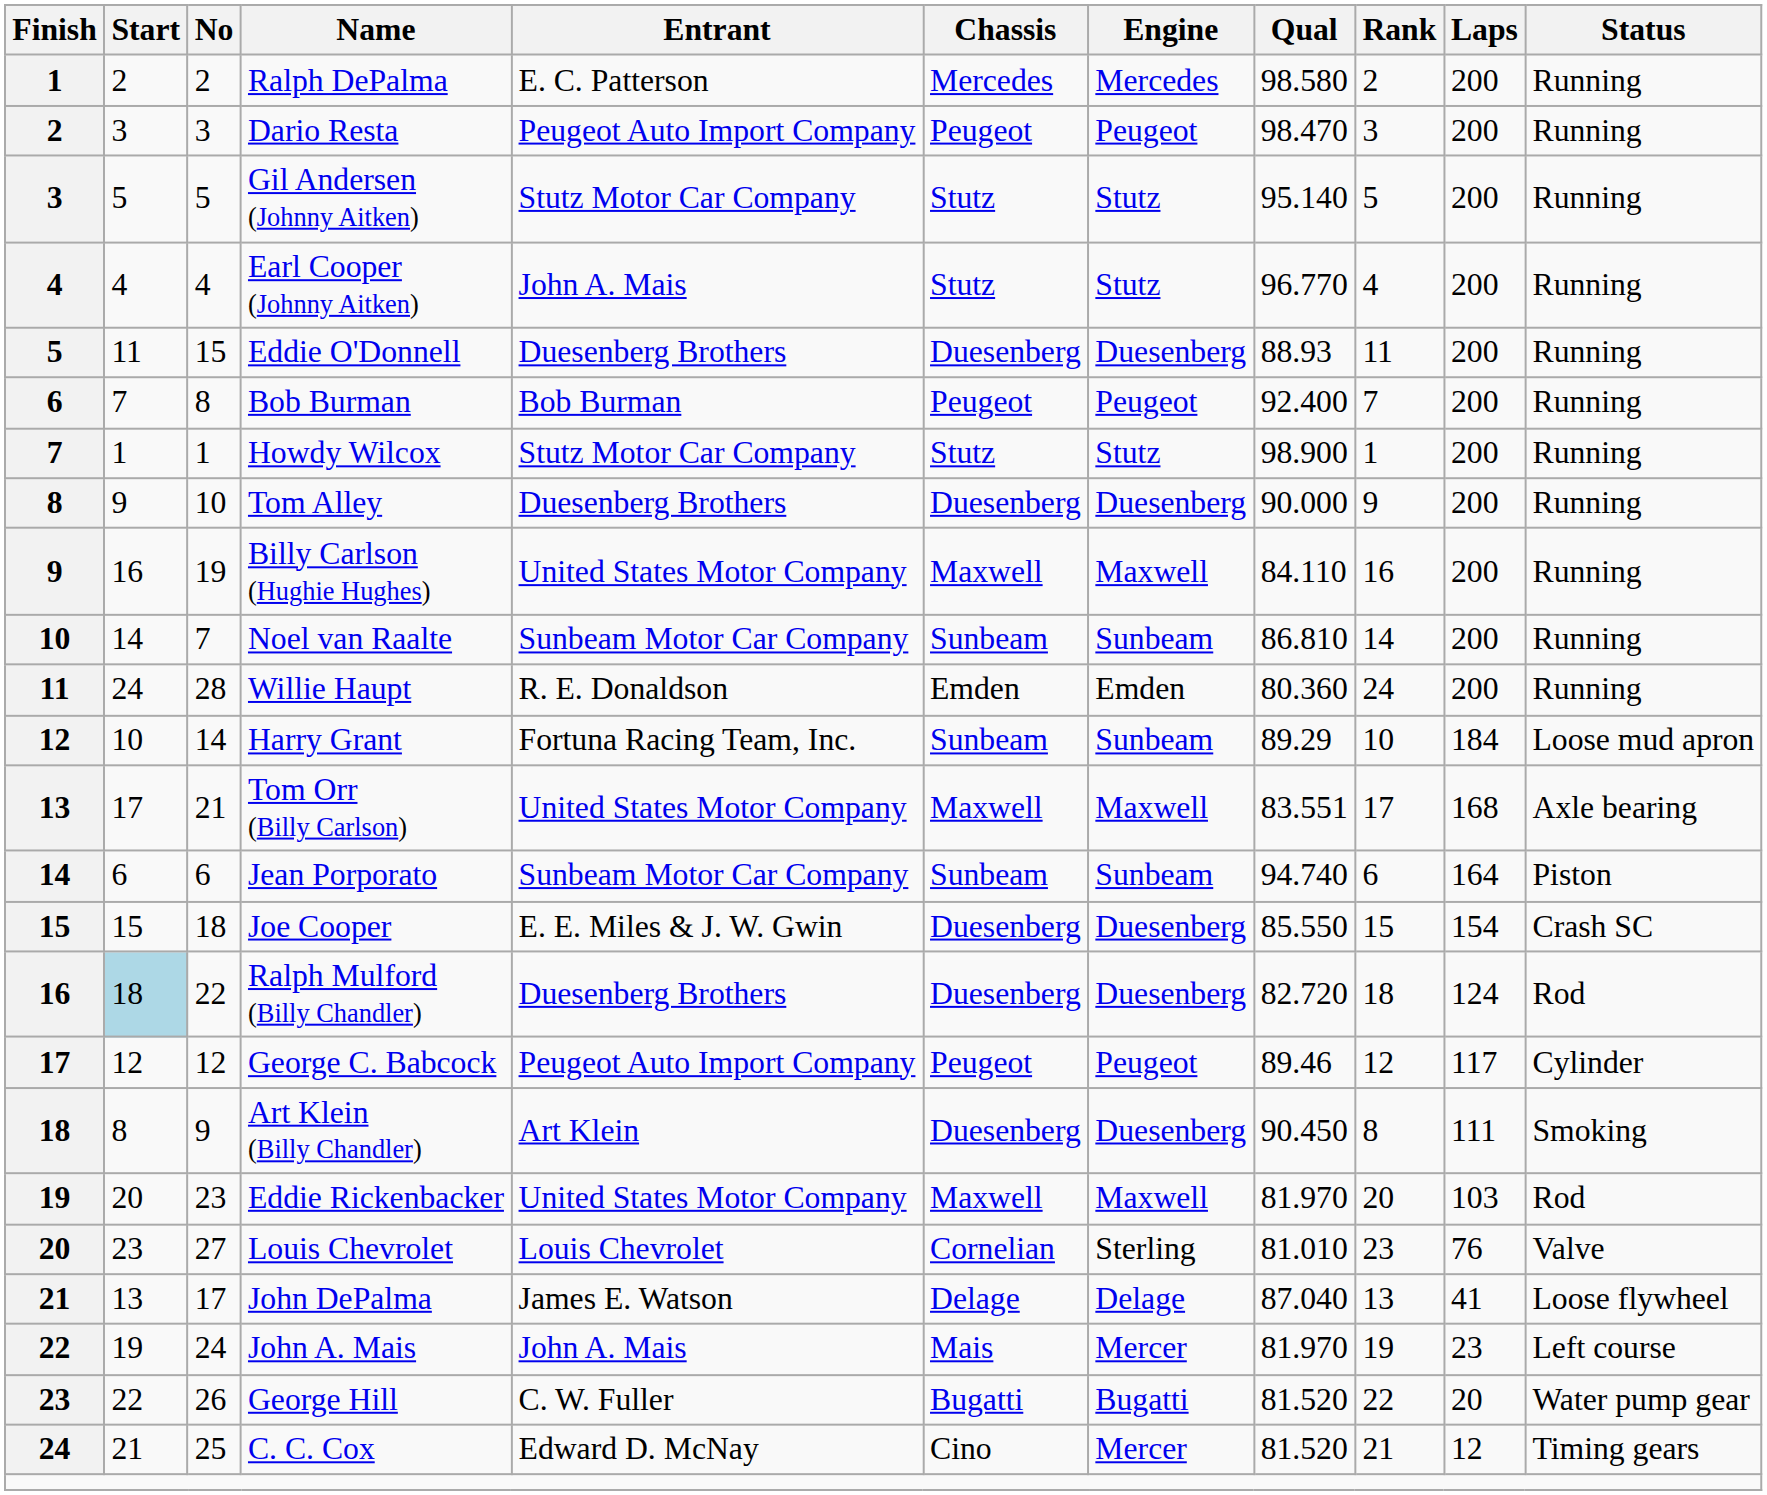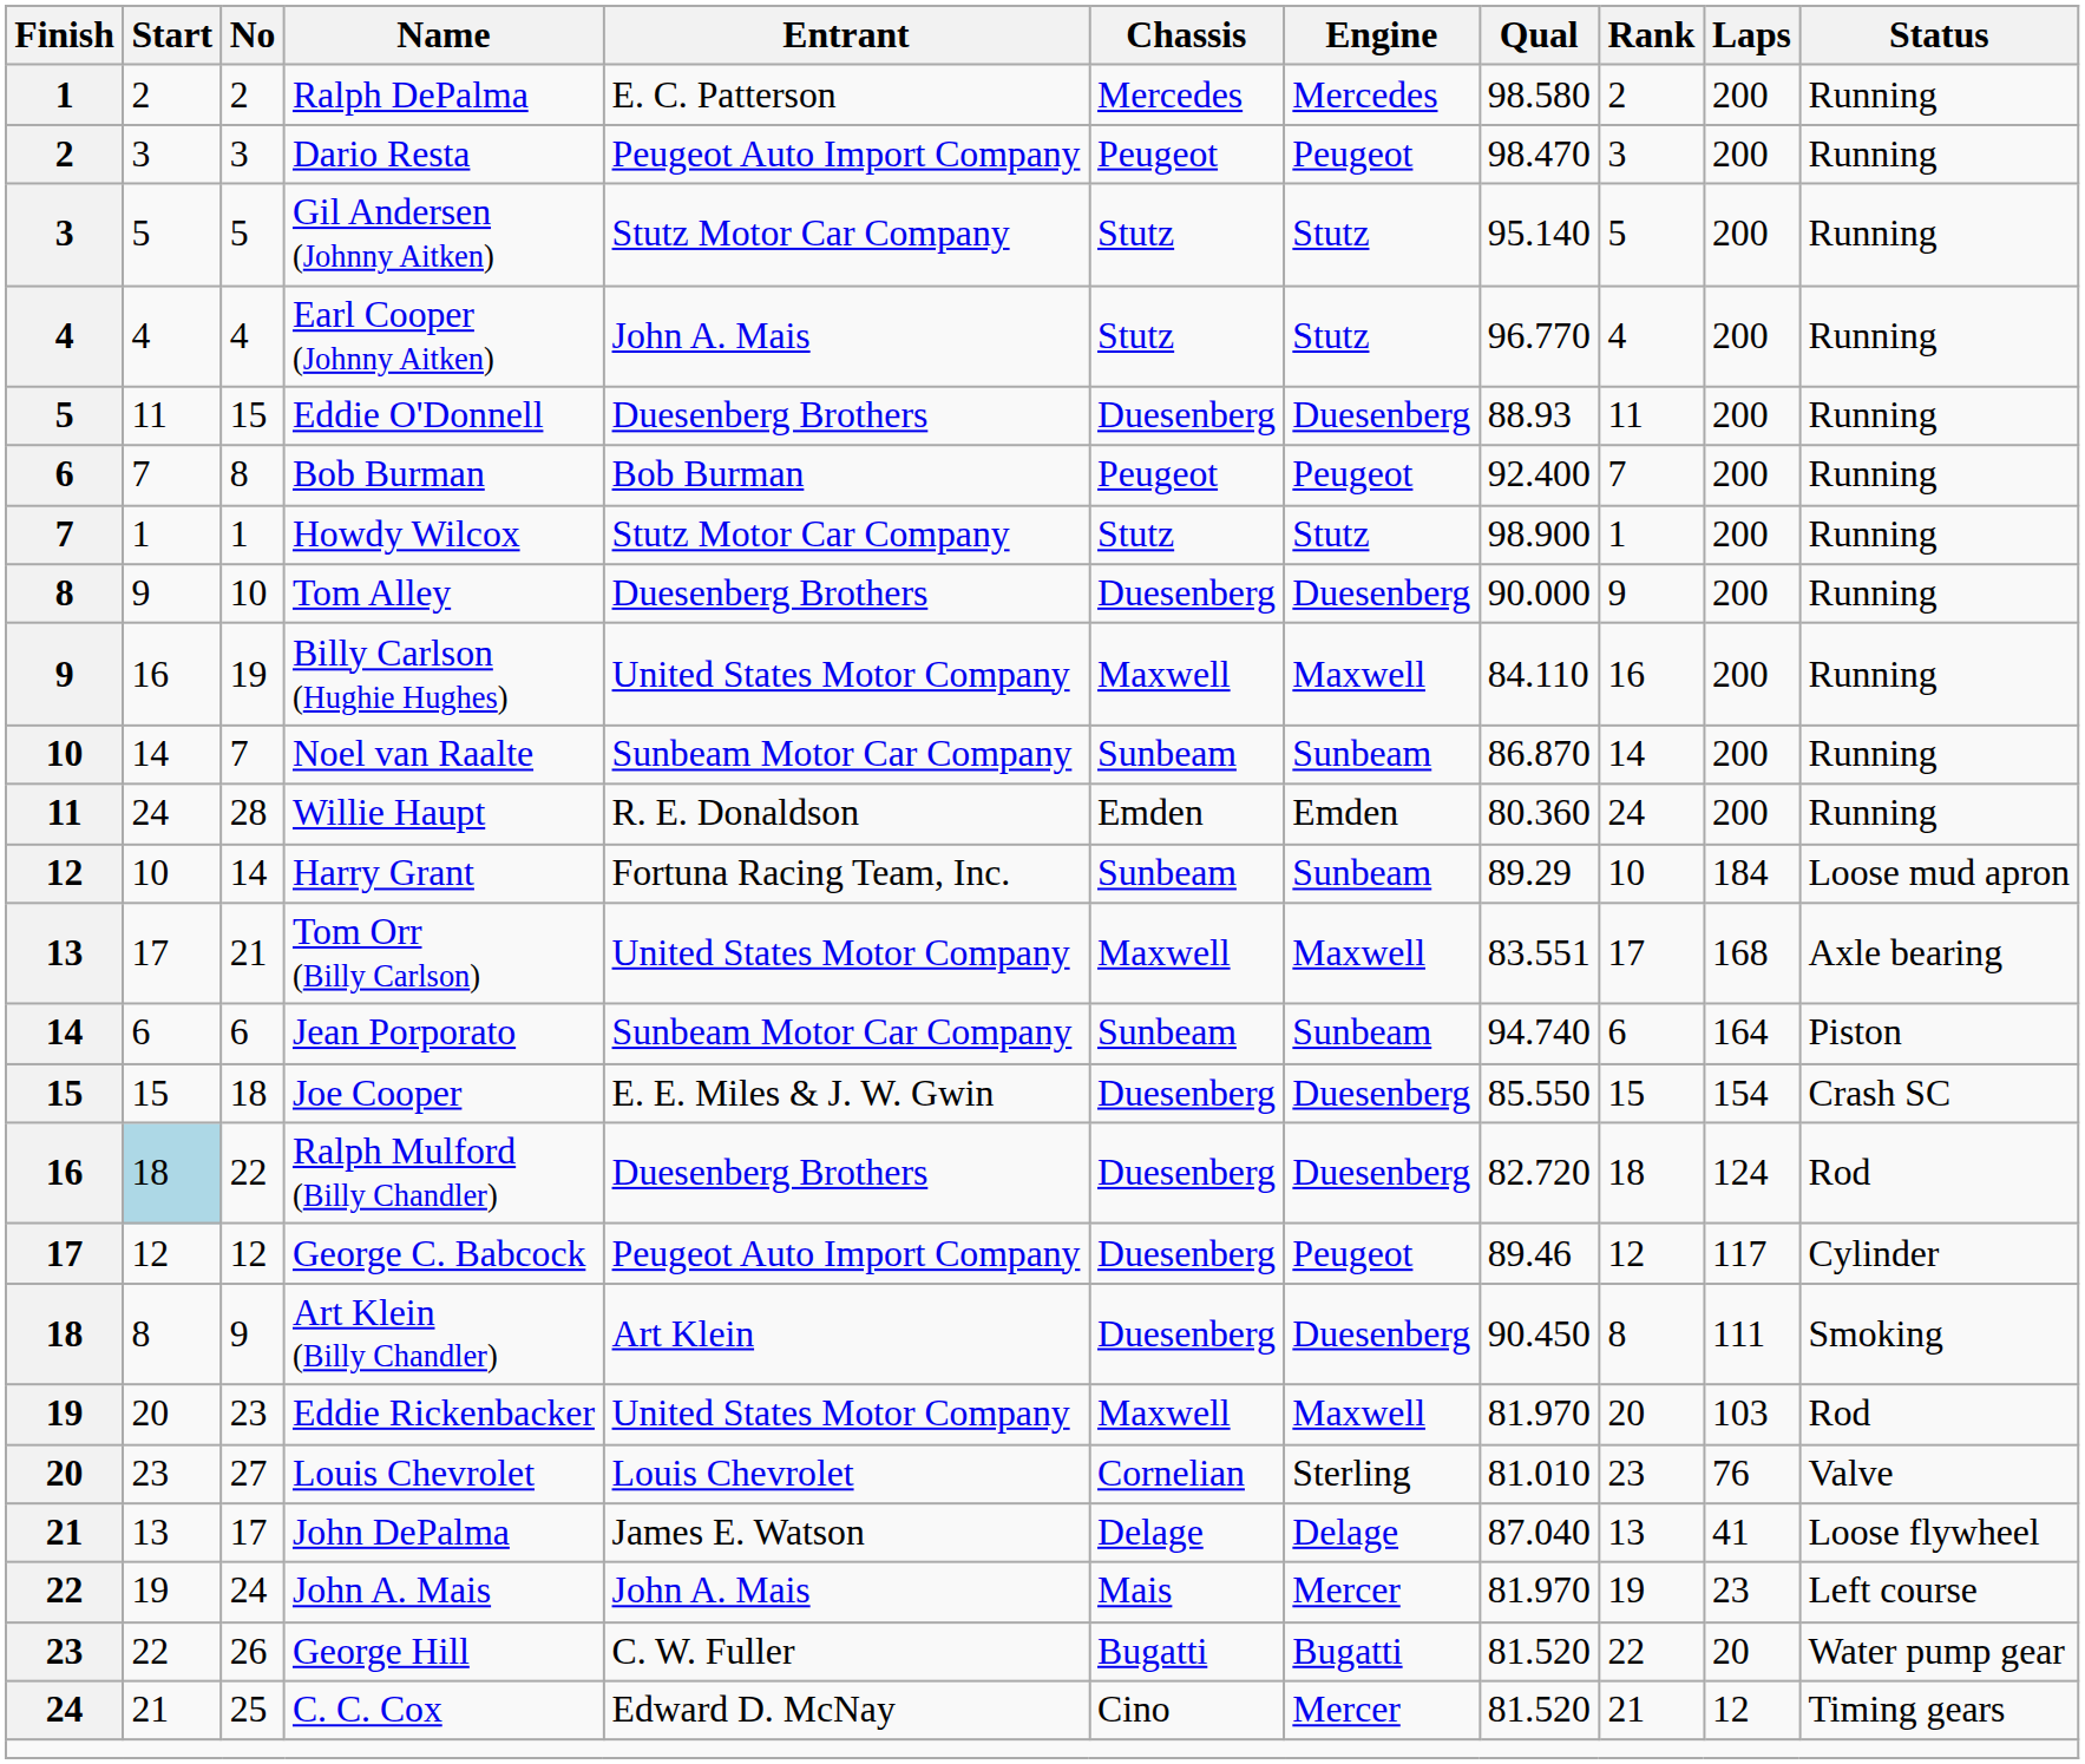 <table class="wikitable">
 <tr>
 <th>Finish</th>
 <th>Start</th>
 <th>No</th>
 <th>Name</th>
 <th>Entrant</th>
 <th>Chassis</th>
 <th>Engine</th>
 <th>Qual</th>
 <th>Rank</th>
 <th>Laps</th>
 <th>Status</th>
 </tr>
 <tr>
 <th>1</th>
 <td>2</td>
 <td>2</td>
 <td> <a href='#'>Ralph DePalma</a></td>
 <td>E. C. Patterson</td>
 <td><a href='#'>Mercedes</a></td>
 <td><a href='#'>Mercedes</a></td>
 <td>98.580</td>
 <td>2</td>
 <td>200</td>
 <td>Running</td>
 </tr>
 <tr>
 <th>2</th>
 <td>3</td>
 <td>3</td>
 <td> <a href='#'>Dario Resta</a> <strong></strong></td>
 <td><a href='#'>Peugeot Auto Import Company</a></td>
 <td><a href='#'>Peugeot</a></td>
 <td><a href='#'>Peugeot</a></td>
 <td>98.470</td>
 <td>3</td>
 <td>200</td>
 <td>Running</td>
 </tr>
 <tr>
 <th>3</th>
 <td>5</td>
 <td>5</td>
 <td> <a href='#'>Gil Andersen</a><br><small>(<a href='#'>Johnny Aitken</a>)</small></td>
 <td><a href='#'>Stutz Motor Car Company</a></td>
 <td><a href='#'>Stutz</a></td>
 <td><a href='#'>Stutz</a></td>
 <td>95.140</td>
 <td>5</td>
 <td>200</td>
 <td>Running</td>
 </tr>
 <tr>
 <th>4</th>
 <td>4</td>
 <td>4</td>
 <td> <a href='#'>Earl Cooper</a><br><small>(<a href='#'>Johnny Aitken</a>)</small></td>
 <td><a href='#'>John A. Mais</a></td>
 <td><a href='#'>Stutz</a></td>
 <td><a href='#'>Stutz</a></td>
 <td>96.770</td>
 <td>4</td>
 <td>200</td>
 <td>Running</td>
 </tr>
 <tr>
 <th>5</th>
 <td>11</td>
 <td>15</td>
 <td> <a href='#'>Eddie O'Donnell</a> <strong></strong></td>
 <td><a href='#'>Duesenberg Brothers</a></td>
 <td><a href='#'>Duesenberg</a></td>
 <td><a href='#'>Duesenberg</a></td>
 <td>88.93</td>
 <td>11</td>
 <td>200</td>
 <td>Running</td>
 </tr>
 <tr>
 <th>6</th>
 <td>7</td>
 <td>8</td>
 <td> <a href='#'>Bob Burman</a></td>
 <td><a href='#'>Bob Burman</a></td>
 <td><a href='#'>Peugeot</a></td>
 <td><a href='#'>Peugeot</a></td>
 <td>92.400</td>
 <td>7</td>
 <td>200</td>
 <td>Running</td>
 </tr>
 <tr>
 <th>7</th>
 <td>1</td>
 <td>1</td>
 <td> <a href='#'>Howdy Wilcox</a></td>
 <td><a href='#'>Stutz Motor Car Company</a></td>
 <td><a href='#'>Stutz</a></td>
 <td><a href='#'>Stutz</a></td>
 <td>98.900</td>
 <td>1</td>
 <td>200</td>
 <td>Running</td>
 </tr>
 <tr>
 <th>8</th>
 <td>9</td>
 <td>10</td>
 <td> <a href='#'>Tom Alley</a> <strong></strong></td>
 <td><a href='#'>Duesenberg Brothers</a></td>
 <td><a href='#'>Duesenberg</a></td>
 <td><a href='#'>Duesenberg</a></td>
 <td>90.000</td>
 <td>9</td>
 <td>200</td>
 <td>Running</td>
 </tr>
 <tr>
 <th>9</th>
 <td>16</td>
 <td>19</td>
 <td> <a href='#'>Billy Carlson</a><br><small>(<a href='#'>Hughie Hughes</a>)</small></td>
 <td><a href='#'>United States Motor Company</a></td>
 <td><a href='#'>Maxwell</a></td>
 <td><a href='#'>Maxwell</a></td>
 <td>84.110</td>
 <td>16</td>
 <td>200</td>
 <td>Running</td>
 </tr>
 <tr>
 <th>10</th>
 <td>14</td>
 <td>7</td>
 <td> <a href='#'>Noel van Raalte</a> <strong></strong></td>
 <td><a href='#'>Sunbeam Motor Car Company</a></td>
 <td><a href='#'>Sunbeam</a></td>
 <td><a href='#'>Sunbeam</a></td>
-<td>86.810</td>
+<td>86.870</td>
 <td>14</td>
 <td>200</td>
 <td>Running</td>
 </tr>
 <tr>
 <th>11</th>
 <td>24</td>
 <td>28</td>
 <td> <a href='#'>Willie Haupt</a></td>
 <td>R. E. Donaldson</td>
 <td>Emden</td>
 <td>Emden</td>
 <td>80.360</td>
 <td>24</td>
 <td>200</td>
 <td>Running</td>
 </tr>
 <tr>
 <th>12</th>
 <td>10</td>
 <td>14</td>
 <td> <a href='#'>Harry Grant</a></td>
 <td>Fortuna Racing Team, Inc.</td>
 <td><a href='#'>Sunbeam</a></td>
 <td><a href='#'>Sunbeam</a></td>
 <td>89.29</td>
 <td>10</td>
 <td>184</td>
 <td>Loose mud apron</td>
 </tr>
 <tr>
 <th>13</th>
 <td>17</td>
 <td>21</td>
 <td> <a href='#'>Tom Orr</a> <strong></strong><br><small>(<a href='#'>Billy Carlson</a>)</small></td>
 <td><a href='#'>United States Motor Company</a></td>
 <td><a href='#'>Maxwell</a></td>
 <td><a href='#'>Maxwell</a></td>
 <td>83.551</td>
 <td>17</td>
 <td>168</td>
 <td>Axle bearing</td>
 </tr>
 <tr>
 <th>14</th>
 <td>6</td>
 <td>6</td>
 <td> <a href='#'>Jean Porporato</a> <strong></strong></td>
 <td><a href='#'>Sunbeam Motor Car Company</a></td>
 <td><a href='#'>Sunbeam</a></td>
 <td><a href='#'>Sunbeam</a></td>
 <td>94.740</td>
 <td>6</td>
 <td>164</td>
 <td>Piston</td>
 </tr>
 <tr>
 <th>15</th>
 <td>15</td>
 <td>18</td>
 <td> <a href='#'>Joe Cooper</a> <strong></strong></td>
 <td>E. E. Miles & J. W. Gwin</td>
 <td><a href='#'>Duesenberg</a></td>
 <td><a href='#'>Duesenberg</a></td>
 <td>85.550</td>
 <td>15</td>
 <td>154</td>
 <td>Crash SC</td>
 </tr>
 <tr>
 <th>16</th>
 <td style="background: lightblue;">18</td>
 <td>22</td>
 <td> <a href='#'>Ralph Mulford</a><br><small>(<a href='#'>Billy Chandler</a>)</small></td>
 <td><a href='#'>Duesenberg Brothers</a></td>
 <td><a href='#'>Duesenberg</a></td>
 <td><a href='#'>Duesenberg</a></td>
 <td>82.720</td>
 <td>18</td>
 <td>124</td>
 <td>Rod</td>
 </tr>
 <tr>
 <th>17</th>
 <td>12</td>
 <td>12</td>
 <td> <a href='#'>George C. Babcock</a> <strong></strong></td>
 <td><a href='#'>Peugeot Auto Import Company</a></td>
-<td><a href='#'>Peugeot</a></td>
+<td><a href='#'>Duesenberg</a></td>
 <td><a href='#'>Peugeot</a></td>
 <td>89.46</td>
 <td>12</td>
 <td>117</td>
 <td>Cylinder</td>
 </tr>
 <tr>
 <th>18</th>
 <td>8</td>
 <td>9</td>
 <td> <a href='#'>Art Klein</a><br><small>(<a href='#'>Billy Chandler</a>)</small></td>
 <td><a href='#'>Art Klein</a></td>
 <td><a href='#'>Duesenberg</a></td>
 <td><a href='#'>Duesenberg</a></td>
 <td>90.450</td>
 <td>8</td>
 <td>111</td>
 <td>Smoking</td>
 </tr>
 <tr>
 <th>19</th>
 <td>20</td>
 <td>23</td>
 <td> <a href='#'>Eddie Rickenbacker</a></td>
 <td><a href='#'>United States Motor Company</a></td>
 <td><a href='#'>Maxwell</a></td>
 <td><a href='#'>Maxwell</a></td>
 <td>81.970</td>
 <td>20</td>
 <td>103</td>
 <td>Rod</td>
 </tr>
 <tr>
 <th>20</th>
 <td>23</td>
 <td>27</td>
 <td> <a href='#'>Louis Chevrolet</a> <strong></strong></td>
 <td><a href='#'>Louis Chevrolet</a></td>
 <td><a href='#'>Cornelian</a></td>
 <td>Sterling</td>
 <td>81.010</td>
 <td>23</td>
 <td>76</td>
 <td>Valve</td>
 </tr>
 <tr>
 <th>21</th>
 <td>13</td>
 <td>17</td>
 <td> <a href='#'>John DePalma</a> <strong></strong></td>
 <td>James E. Watson</td>
 <td><a href='#'>Delage</a></td>
 <td><a href='#'>Delage</a></td>
 <td>87.040</td>
 <td>13</td>
 <td>41</td>
 <td>Loose flywheel</td>
 </tr>
 <tr>
 <th>22</th>
 <td>19</td>
 <td>24</td>
 <td> <a href='#'>John A. Mais</a> <strong></strong></td>
 <td><a href='#'>John A. Mais</a></td>
 <td><a href='#'>Mais</a></td>
 <td><a href='#'>Mercer</a></td>
 <td>81.970</td>
 <td>19</td>
 <td>23</td>
 <td>Left course</td>
 </tr>
 <tr>
 <th>23</th>
 <td>22</td>
 <td>26</td>
 <td> <a href='#'>George Hill</a> <strong></strong></td>
 <td>C. W. Fuller</td>
 <td><a href='#'>Bugatti</a></td>
 <td><a href='#'>Bugatti</a></td>
 <td>81.520</td>
 <td>22</td>
 <td>20</td>
 <td>Water pump gear</td>
 </tr>
 <tr>
 <th>24</th>
 <td>21</td>
 <td>25</td>
 <td> <a href='#'>C. C. Cox</a> <strong></strong></td>
 <td>Edward D. McNay</td>
 <td>Cino</td>
 <td><a href='#'>Mercer</a></td>
 <td>81.520</td>
 <td>21</td>
 <td>12</td>
 <td>Timing gears</td>
 </tr>
 <tr>
 <td colspan=12 style="text-align:center"></td>
 </tr>
 </table>
